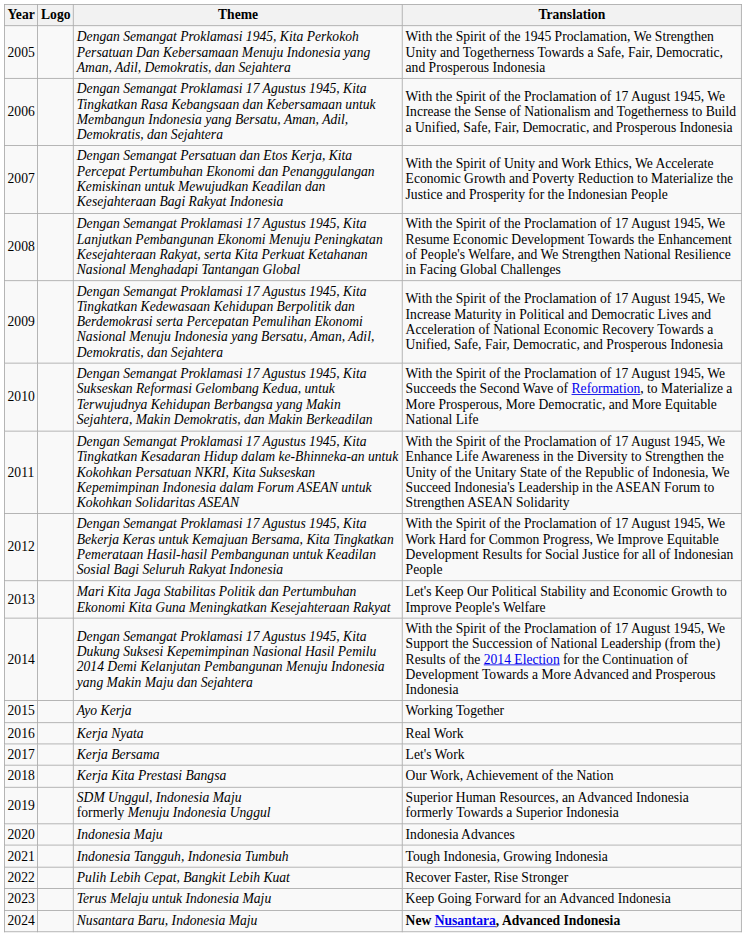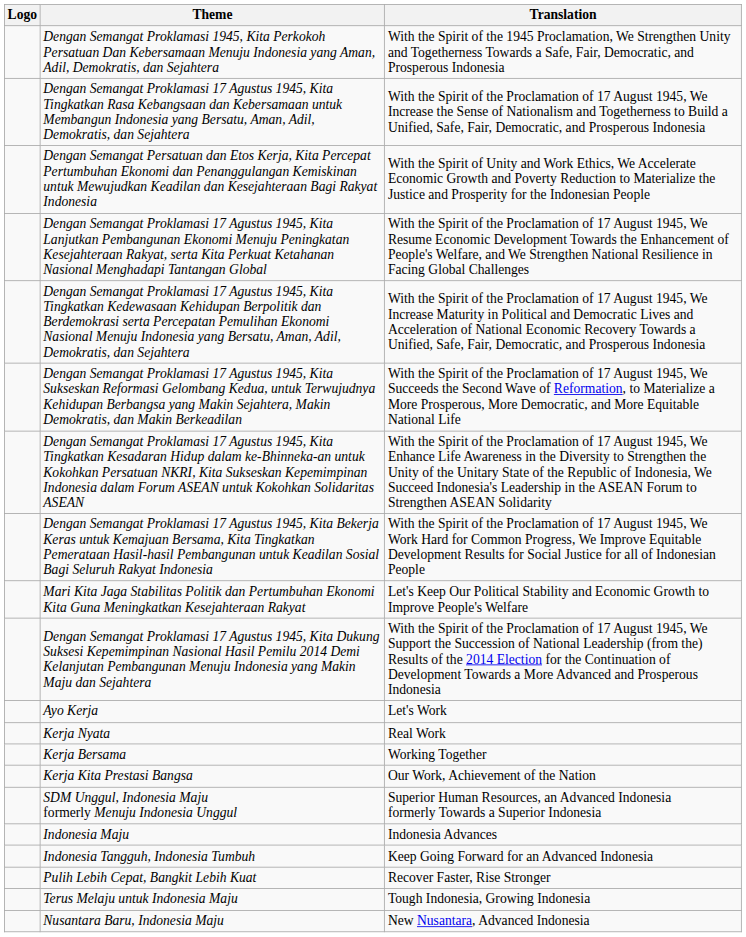 <table class="wikitable">
 <tr>
-<th>Year</th>
 <th>Logo</th>
 <th>Theme</th>
 <th>Translation</th>
 </tr>
 <tr>
-<td>2005</td>
 <td></td>
 <td><em>Dengan Semangat Proklamasi 1945, Kita Perkokoh Persatuan Dan Kebersamaan Menuju Indonesia yang Aman, Adil, Demokratis, dan Sejahtera</em></td>
 <td>With the Spirit of the 1945 Proclamation, We Strengthen Unity and Togetherness Towards a Safe, Fair, Democratic, and Prosperous Indonesia</td>
 </tr>
 <tr>
-<td>2006</td>
 <td></td>
 <td><em>Dengan Semangat Proklamasi 17 Agustus 1945, Kita Tingkatkan Rasa Kebangsaan dan Kebersamaan untuk Membangun Indonesia yang Bersatu, Aman, Adil, Demokratis, dan Sejahtera</em></td>
 <td>With the Spirit of the Proclamation of 17 August 1945, We Increase the Sense of Nationalism and Togetherness to Build a Unified, Safe, Fair, Democratic, and Prosperous Indonesia</td>
 </tr>
 <tr>
-<td>2007</td>
 <td></td>
 <td><em>Dengan Semangat Persatuan dan Etos Kerja, Kita Percepat Pertumbuhan Ekonomi dan Penanggulangan Kemiskinan untuk Mewujudkan Keadilan dan Kesejahteraan Bagi Rakyat Indonesia</em></td>
 <td>With the Spirit of Unity and Work Ethics, We Accelerate Economic Growth and Poverty Reduction to Materialize the Justice and Prosperity for the Indonesian People</td>
 </tr>
 <tr>
-<td>2008</td>
 <td></td>
 <td><em>Dengan Semangat Proklamasi 17 Agustus 1945, Kita Lanjutkan Pembangunan Ekonomi Menuju Peningkatan Kesejahteraan Rakyat, serta Kita Perkuat Ketahanan Nasional Menghadapi Tantangan Global</em></td>
 <td>With the Spirit of the Proclamation of 17 August 1945, We Resume Economic Development Towards the Enhancement of People's Welfare, and We Strengthen National Resilience in Facing Global Challenges</td>
 </tr>
 <tr>
-<td>2009</td>
 <td></td>
 <td><em>Dengan Semangat Proklamasi 17 Agustus 1945, Kita Tingkatkan Kedewasaan Kehidupan Berpolitik dan Berdemokrasi serta Percepatan Pemulihan Ekonomi Nasional Menuju Indonesia yang Bersatu, Aman, Adil, Demokratis, dan Sejahtera</em></td>
 <td>With the Spirit of the Proclamation of 17 August 1945, We Increase Maturity in Political and Democratic Lives and Acceleration of National Economic Recovery Towards a Unified, Safe, Fair, Democratic, and Prosperous Indonesia</td>
 </tr>
 <tr>
-<td>2010</td>
 <td></td>
 <td><em>Dengan Semangat Proklamasi 17 Agustus 1945, Kita Sukseskan Reformasi Gelombang Kedua, untuk Terwujudnya Kehidupan Berbangsa yang Makin Sejahtera, Makin Demokratis, dan Makin Berkeadilan</em></td>
 <td>With the Spirit of the Proclamation of 17 August 1945, We Succeeds the Second Wave of <a href='#'>Reformation</a>, to Materialize a More Prosperous, More Democratic, and More Equitable National Life</td>
 </tr>
 <tr>
-<td>2011</td>
 <td></td>
 <td><em>Dengan Semangat Proklamasi 17 Agustus 1945, Kita Tingkatkan Kesadaran Hidup dalam ke-Bhinneka-an untuk Kokohkan Persatuan NKRI, Kita Sukseskan Kepemimpinan Indonesia dalam Forum ASEAN untuk Kokohkan Solidaritas ASEAN</em></td>
 <td>With the Spirit of the Proclamation of 17 August 1945, We Enhance Life Awareness in the Diversity to Strengthen the Unity of the Unitary State of the Republic of Indonesia, We Succeed Indonesia's Leadership in the ASEAN Forum to Strengthen ASEAN Solidarity</td>
 </tr>
 <tr>
-<td>2012</td>
 <td></td>
 <td><em>Dengan Semangat Proklamasi 17 Agustus 1945, Kita Bekerja Keras untuk Kemajuan Bersama, Kita Tingkatkan Pemerataan Hasil-hasil Pembangunan untuk Keadilan Sosial Bagi Seluruh Rakyat Indonesia</em></td>
 <td>With the Spirit of the Proclamation of 17 August 1945, We Work Hard for Common Progress, We Improve Equitable Development Results for Social Justice for all of Indonesian People</td>
 </tr>
 <tr>
-<td>2013</td>
 <td></td>
 <td><em>Mari Kita Jaga Stabilitas Politik dan Pertumbuhan Ekonomi Kita Guna Meningkatkan Kesejahteraan Rakyat</em></td>
 <td>Let's Keep Our Political Stability and Economic Growth to Improve People's Welfare</td>
 </tr>
 <tr>
-<td>2014</td>
 <td></td>
 <td><em>Dengan Semangat Proklamasi 17 Agustus 1945, Kita Dukung Suksesi Kepemimpinan Nasional Hasil Pemilu 2014 Demi Kelanjutan Pembangunan Menuju Indonesia yang Makin Maju dan Sejahtera</em></td>
 <td>With the Spirit of the Proclamation of 17 August 1945, We Support the Succession of National Leadership (from the) Results of the <a href='#'>2014 Election</a> for the Continuation of Development Towards a More Advanced and Prosperous Indonesia</td>
 </tr>
 <tr>
-<td>2015</td>
 <td></td>
 <td><em>Ayo Kerja</em></td>
-<td>Working Together</td>
+<td>Let's Work</td>
 </tr>
 <tr>
-<td>2016</td>
 <td></td>
 <td><em>Kerja Nyata</em></td>
 <td>Real Work</td>
 </tr>
 <tr>
-<td>2017</td>
 <td></td>
 <td><em>Kerja Bersama</em></td>
-<td>Let's Work</td>
+<td>Working Together</td>
 </tr>
 <tr>
-<td>2018</td>
 <td></td>
 <td><em>Kerja Kita Prestasi Bangsa</em></td>
 <td>Our Work, Achievement of the Nation</td>
 </tr>
 <tr>
-<td>2019</td>
 <td></td>
 <td><em>SDM Unggul, Indonesia Maju</em><br>formerly <em>Menuju Indonesia Unggul</em></td>
 <td>Superior Human Resources, an Advanced Indonesia<br>formerly Towards a Superior Indonesia</td>
 </tr>
 <tr>
-<td>2020</td>
 <td></td>
 <td><em>Indonesia Maju</em></td>
 <td>Indonesia Advances</td>
 </tr>
 <tr>
-<td>2021</td>
 <td></td>
 <td><em>Indonesia Tangguh, Indonesia Tumbuh</em></td>
-<td>Tough Indonesia, Growing Indonesia</td>
+<td>Keep Going Forward for an Advanced Indonesia</td>
 </tr>
 <tr>
-<td>2022</td>
 <td></td>
 <td><em>Pulih Lebih Cepat, Bangkit Lebih Kuat</em></td>
 <td>Recover Faster, Rise Stronger</td>
 </tr>
 <tr>
-<td>2023</td>
 <td></td>
 <td><em>Terus Melaju untuk Indonesia Maju</em></td>
-<td>Keep Going Forward for an Advanced Indonesia</td>
+<td>Tough Indonesia, Growing Indonesia</td>
 </tr>
 <tr>
-<td>2024</td>
 <td></td>
 <td><em>Nusantara Baru, Indonesia Maju</em></td>
-<td><strong>New <a href='#'>Nusantara</a>, Advanced Indonesia</strong></td>
+<td>New <a href='#'>Nusantara</a>, Advanced Indonesia</td>
 </tr>
 </table>
